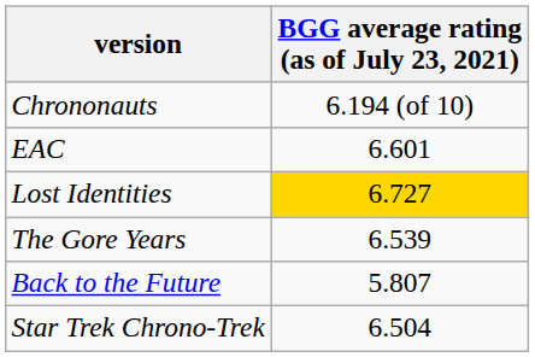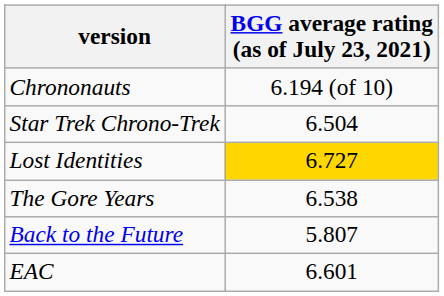 <table class="wikitable" align=right>
 <tr>
 <th>version</th>
 <th><a href='#'>BGG</a> average rating<br>(as of July 23, 2021)</th>
 </tr>
 <tr>
 <td><em>Chrononauts</em></td>
 <td align=center>6.194 (of 10)</td>
 </tr>
 <tr>
-<td><em>EAC</em></td>
-<td align=center>6.601</td>
+<td><em>Star Trek Chrono-Trek</em></td>
+<td align=center>6.504</td>
 </tr>
 <tr>
 <td><em>Lost Identities</em></td>
 <td align=center style="background: gold;">6.727</td>
 </tr>
 <tr>
 <td><em>The Gore Years</em></td>
-<td align=center>6.539</td>
+<td align=center>6.538</td>
 </tr>
 <tr>
 <td><em><a href='#'>Back to the Future</a></em></td>
 <td align=center>5.807</td>
 </tr>
 <tr>
-<td><em>Star Trek Chrono-Trek</em></td>
-<td align=center>6.504</td>
+<td><em>EAC</em></td>
+<td align=center>6.601</td>
 </tr>
 </table>
